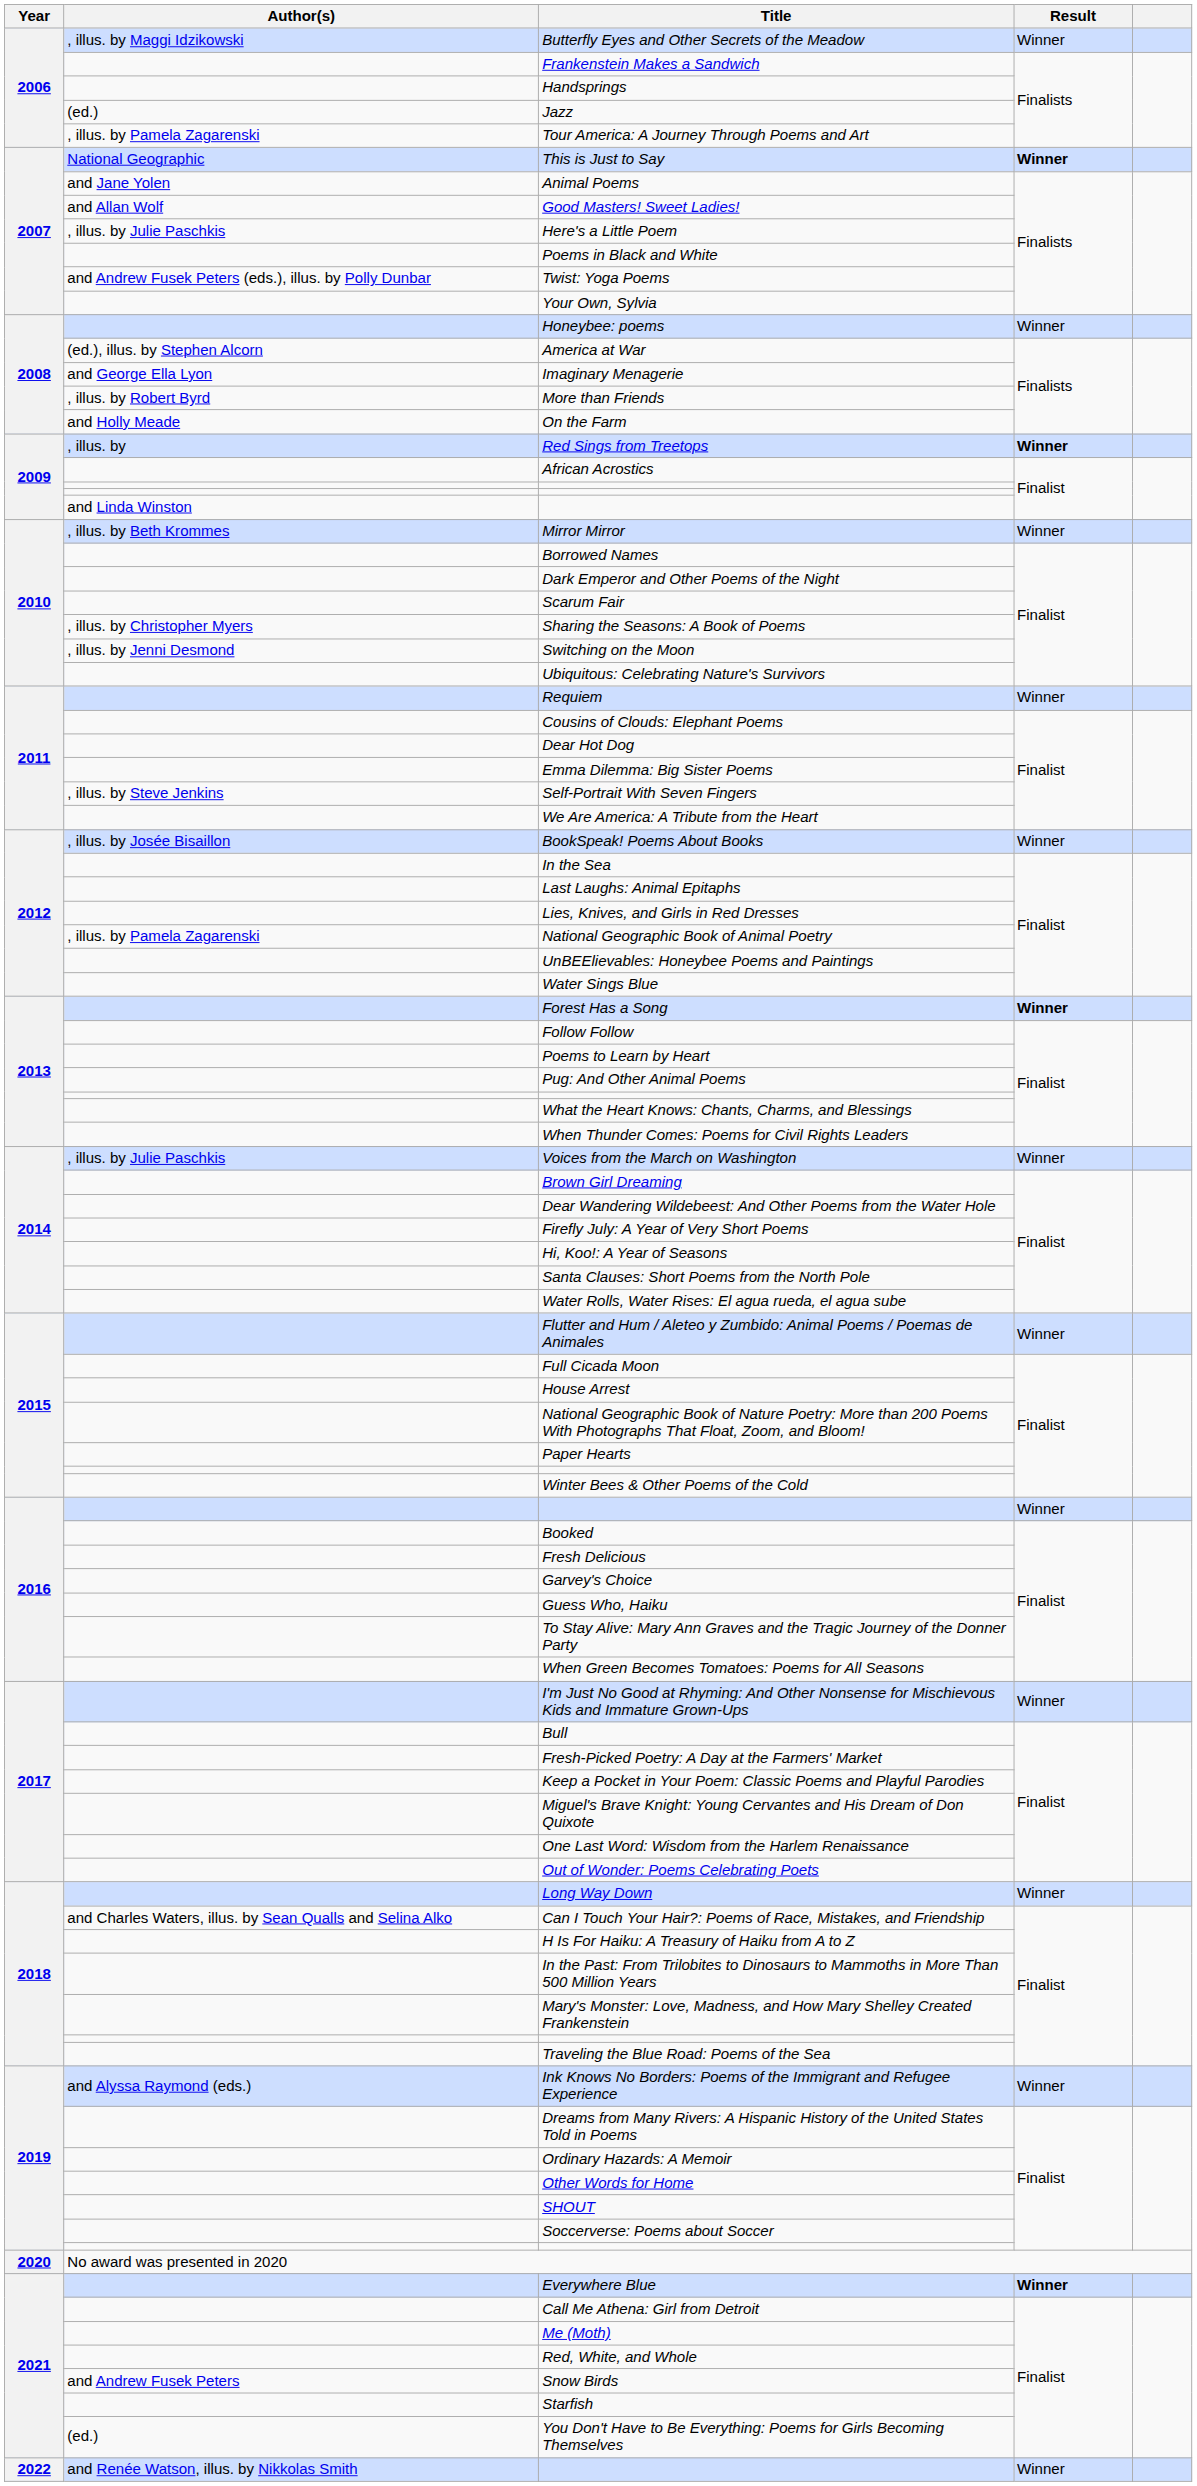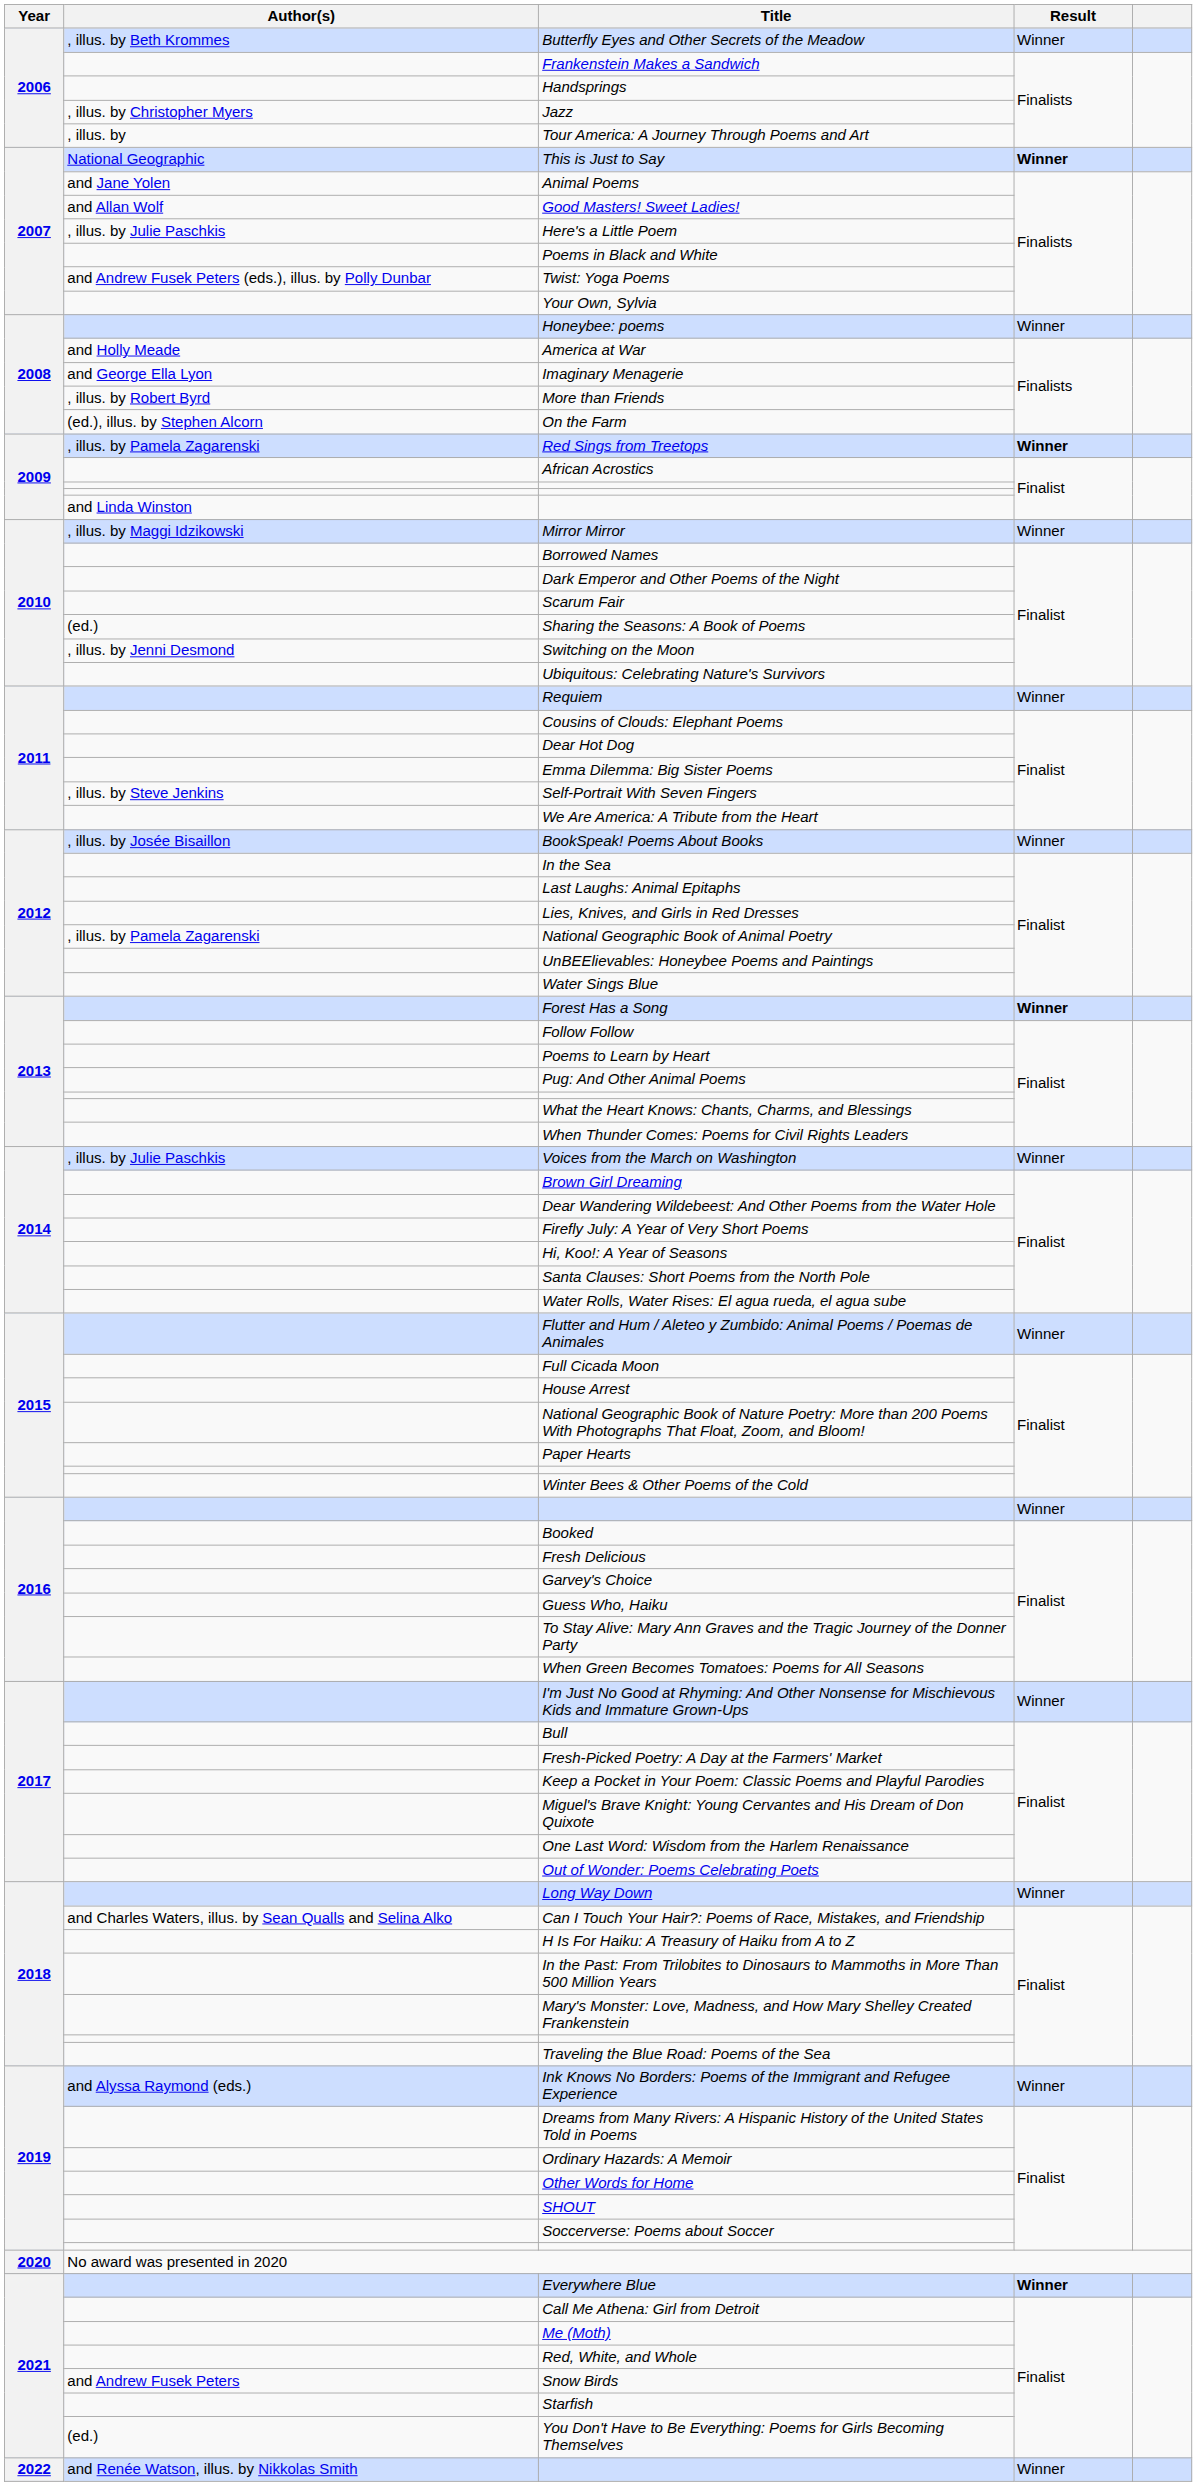 <table class="wikitable sortable mw-collapsible" width="100%">
 <tr>
 <th scope=col width="5%">Year</th>
 <th scope=col width="40%">Author(s)</th>
 <th scope=col width="40%">Title</th>
 <th scope=col width="10%">Result</th>
 <th scope=col width="5%" class="unsortable"></th>
 </tr>
 <tr style="background:#cddeff">
 <th scope=row rowspan="5"><a href='#'>2006</a></th>
-<td>, illus. by <a href='#'>Maggi Idzikowski</a></td>
+<td>, illus. by <a href='#'>Beth Krommes</a></td>
 <td><em>Butterfly Eyes and Other Secrets of the Meadow</em></td>
 <td>Winner</td>
 <td></td>
 </tr>
 <tr>
 <td></td>
 <td><em><a href='#'>Frankenstein Makes a Sandwich</a></em></td>
 <td rowspan="4">Finalists</td>
 <td rowspan="4"></td>
 </tr>
 <tr>
 <td></td>
 <td><em>Handsprings</em></td>
 </tr>
 <tr>
-<td> (ed.)</td>
+<td>, illus. by <a href='#'>Christopher Myers</a></td>
 <td><em>Jazz</em></td>
 </tr>
 <tr>
-<td>, illus. by <a href='#'>Pamela Zagarenski</a></td>
+<td>, illus. by </td>
 <td><em>Tour America: A Journey Through Poems and Art</em></td>
 </tr>
 <tr style="background:#cddeff">
 <th scope=row rowspan="7"><a href='#'>2007</a></th>
 <td><a href='#'>National Geographic</a></td>
 <td><em>This is Just to Say</em></td>
 <td><strong>Winner</strong></td>
 <td></td>
 </tr>
 <tr>
 <td> and <a href='#'>Jane Yolen</a></td>
 <td><em>Animal Poems</em></td>
 <td rowspan="6">Finalists</td>
 <td rowspan="6"></td>
 </tr>
 <tr>
 <td> and <a href='#'>Allan Wolf</a></td>
 <td><em><a href='#'>Good Masters! Sweet Ladies!</a></em></td>
 </tr>
 <tr>
 <td>, illus. by <a href='#'>Julie Paschkis</a></td>
 <td><em>Here's a Little Poem</em></td>
 </tr>
 <tr>
 <td></td>
 <td><em>Poems in Black and White</em></td>
 </tr>
 <tr>
 <td> and <a href='#'>Andrew Fusek Peters</a> (eds.), illus. by <a href='#'>Polly Dunbar</a></td>
 <td><em>Twist: Yoga Poems</em></td>
 </tr>
 <tr>
 <td></td>
 <td><em>Your Own, Sylvia</em></td>
 </tr>
 <tr style="background:#cddeff">
 <th scope=row rowspan="5"><a href='#'>2008</a></th>
 <td></td>
 <td><em>Honeybee: poems</em></td>
 <td>Winner</td>
 <td></td>
 </tr>
 <tr>
-<td> (ed.), illus. by <a href='#'>Stephen Alcorn</a></td>
+<td> and <a href='#'>Holly Meade</a></td>
 <td><em>America at War</em></td>
 <td rowspan="4">Finalists</td>
 <td rowspan="4"></td>
 </tr>
 <tr>
 <td> and <a href='#'>George Ella Lyon</a></td>
 <td><em>Imaginary Menagerie</em></td>
 </tr>
 <tr>
 <td>, illus. by <a href='#'>Robert Byrd</a></td>
 <td><em>More than Friends</em></td>
 </tr>
 <tr>
-<td> and <a href='#'>Holly Meade</a></td>
+<td> (ed.), illus. by <a href='#'>Stephen Alcorn</a></td>
 <td><em>On the Farm</em></td>
 </tr>
 <tr style="background:#cddeff">
 <th scope=row rowspan="5"><a href='#'>2009</a></th>
-<td>, illus. by </td>
+<td>, illus. by <a href='#'>Pamela Zagarenski</a></td>
 <td><em><a href='#'>Red Sings from Treetops</a></em></td>
 <td><strong>Winner</strong></td>
 <td></td>
 </tr>
 <tr>
 <td></td>
 <td><em>African Acrostics</em></td>
 <td rowspan="4">Finalist</td>
 <td rowspan="4"></td>
 </tr>
 <tr>
 <td></td>
 <td></td>
 </tr>
 <tr>
 <td></td>
 <td></td>
 </tr>
 <tr>
 <td> and <a href='#'>Linda Winston</a></td>
 <td></td>
 </tr>
 <tr style="background:#cddeff">
 <th scope=row rowspan="7"><a href='#'>2010</a></th>
-<td>, illus. by <a href='#'>Beth Krommes</a></td>
+<td>, illus. by <a href='#'>Maggi Idzikowski</a></td>
 <td><em>Mirror Mirror</em></td>
 <td>Winner</td>
 <td></td>
 </tr>
 <tr>
 <td></td>
 <td><em>Borrowed Names</em></td>
 <td rowspan="6">Finalist</td>
 <td rowspan="6"></td>
 </tr>
 <tr>
 <td></td>
 <td><em>Dark Emperor and Other Poems of the Night</em></td>
 </tr>
 <tr>
 <td></td>
 <td><em>Scarum Fair</em></td>
 </tr>
 <tr>
-<td>, illus. by <a href='#'>Christopher Myers</a></td>
+<td> (ed.)</td>
 <td><em>Sharing the Seasons: A Book of Poems</em></td>
 </tr>
 <tr>
 <td>, illus. by <a href='#'>Jenni Desmond</a></td>
 <td><em>Switching on the Moon</em></td>
 </tr>
 <tr>
 <td></td>
 <td><em>Ubiquitous: Celebrating Nature's Survivors</em></td>
 </tr>
 <tr style="background:#cddeff">
 <th scope=row rowspan="6"><a href='#'>2011</a></th>
 <td></td>
 <td><em>Requiem</em></td>
 <td>Winner</td>
 <td></td>
 </tr>
 <tr>
 <td></td>
 <td><em>Cousins of Clouds: Elephant Poems</em></td>
 <td rowspan="5">Finalist</td>
 <td rowspan="5"></td>
 </tr>
 <tr>
 <td></td>
 <td><em>Dear Hot Dog</em></td>
 </tr>
 <tr>
 <td></td>
 <td><em>Emma Dilemma: Big Sister Poems</em></td>
 </tr>
 <tr>
 <td>, illus. by <a href='#'>Steve Jenkins</a></td>
 <td><em>Self-Portrait With Seven Fingers</em></td>
 </tr>
 <tr>
 <td></td>
 <td><em>We Are America: A Tribute from the Heart</em></td>
 </tr>
 <tr style="background:#cddeff">
 <th scope=row rowspan="7"><a href='#'>2012</a></th>
 <td>, illus. by <a href='#'>Josée Bisaillon</a></td>
 <td><em>BookSpeak! Poems About Books</em></td>
 <td>Winner</td>
 <td></td>
 </tr>
 <tr>
 <td></td>
 <td><em>In the Sea</em></td>
 <td rowspan="6">Finalist</td>
 <td rowspan="6"></td>
 </tr>
 <tr>
 <td></td>
 <td><em>Last Laughs: Animal Epitaphs</em></td>
 </tr>
 <tr>
 <td></td>
 <td><em>Lies, Knives, and Girls in Red Dresses</em></td>
 </tr>
 <tr>
 <td>, illus. by <a href='#'>Pamela Zagarenski</a></td>
 <td><em>National Geographic Book of Animal Poetry</em></td>
 </tr>
 <tr>
 <td></td>
 <td><em>UnBEElievables: Honeybee Poems and Paintings</em></td>
 </tr>
 <tr>
 <td></td>
 <td><em>Water Sings Blue</em></td>
 </tr>
 <tr style="background:#cddeff">
 <th scope=row rowspan="7"><a href='#'>2013</a></th>
 <td></td>
 <td><em>Forest Has a Song</em></td>
 <td><strong>Winner</strong></td>
 <td></td>
 </tr>
 <tr>
 <td></td>
 <td><em>Follow Follow</em></td>
 <td rowspan="6">Finalist</td>
 <td rowspan="6"></td>
 </tr>
 <tr>
 <td></td>
 <td><em>Poems to Learn by Heart</em></td>
 </tr>
 <tr>
 <td></td>
 <td><em>Pug: And Other Animal Poems</em></td>
 </tr>
 <tr>
 <td></td>
 <td></td>
 </tr>
 <tr>
 <td></td>
 <td><em>What the Heart Knows: Chants, Charms, and Blessings</em></td>
 </tr>
 <tr>
 <td></td>
 <td><em>When Thunder Comes: Poems for Civil Rights Leaders</em></td>
 </tr>
 <tr style="background:#cddeff">
 <th scope=row rowspan="7"><a href='#'>2014</a></th>
 <td>, illus. by <a href='#'>Julie Paschkis</a></td>
 <td><em>Voices from the March on Washington</em></td>
 <td>Winner</td>
 <td></td>
 </tr>
 <tr>
 <td></td>
 <td><em><a href='#'>Brown Girl Dreaming</a></em></td>
 <td rowspan="6">Finalist</td>
 <td rowspan="6"></td>
 </tr>
 <tr>
 <td></td>
 <td><em>Dear Wandering Wildebeest: And Other Poems from the Water Hole</em></td>
 </tr>
 <tr>
 <td></td>
 <td><em>Firefly July: A Year of Very Short Poems</em></td>
 </tr>
 <tr>
 <td></td>
 <td><em>Hi, Koo!: A Year of Seasons</em></td>
 </tr>
 <tr>
 <td></td>
 <td><em>Santa Clauses: Short Poems from the North Pole</em></td>
 </tr>
 <tr>
 <td></td>
 <td><em>Water Rolls, Water Rises: El agua rueda, el agua sube</em></td>
 </tr>
 <tr style="background:#cddeff">
 <th scope=row rowspan="7"><a href='#'>2015</a></th>
 <td></td>
 <td><em>Flutter and Hum / Aleteo y Zumbido: Animal Poems / Poemas de Animales</em></td>
 <td>Winner</td>
 <td></td>
 </tr>
 <tr>
 <td></td>
 <td><em>Full Cicada Moon</em></td>
 <td rowspan="6">Finalist</td>
 <td rowspan="6"></td>
 </tr>
 <tr>
 <td></td>
 <td><em>House Arrest</em></td>
 </tr>
 <tr>
 <td></td>
 <td><em>National Geographic Book of Nature Poetry: More than 200 Poems With Photographs That Float, Zoom, and Bloom!</em></td>
 </tr>
 <tr>
 <td></td>
 <td><em>Paper Hearts</em></td>
 </tr>
 <tr>
 <td></td>
 <td></td>
 </tr>
 <tr>
 <td></td>
 <td><em>Winter Bees & Other Poems of the Cold</em></td>
 </tr>
 <tr style="background:#cddeff">
 <th scope=row rowspan="7"><a href='#'>2016</a></th>
 <td></td>
 <td></td>
 <td>Winner</td>
 <td></td>
 </tr>
 <tr>
 <td></td>
 <td><em>Booked</em></td>
 <td rowspan="6">Finalist</td>
 <td rowspan="6"></td>
 </tr>
 <tr>
 <td></td>
 <td><em>Fresh Delicious</em></td>
 </tr>
 <tr>
 <td></td>
 <td><em>Garvey's Choice</em></td>
 </tr>
 <tr>
 <td></td>
 <td><em>Guess Who, Haiku</em></td>
 </tr>
 <tr>
 <td></td>
 <td><em>To Stay Alive: Mary Ann Graves and the Tragic Journey of the Donner Party</em></td>
 </tr>
 <tr>
 <td></td>
 <td><em>When Green Becomes Tomatoes: Poems for All Seasons</em></td>
 </tr>
 <tr style="background:#cddeff">
 <th scope=row rowspan="7"><a href='#'>2017</a></th>
 <td></td>
 <td><em>I'm Just No Good at Rhyming: And Other Nonsense for Mischievous Kids and Immature Grown-Ups</em></td>
 <td>Winner</td>
 <td></td>
 </tr>
 <tr>
 <td></td>
 <td><em>Bull</em></td>
 <td rowspan="6">Finalist</td>
 <td rowspan="6"></td>
 </tr>
 <tr>
 <td></td>
 <td><em>Fresh-Picked Poetry: A Day at the Farmers' Market</em></td>
 </tr>
 <tr>
 <td></td>
 <td><em>Keep a Pocket in Your Poem: Classic Poems and Playful Parodies</em></td>
 </tr>
 <tr>
 <td></td>
 <td><em>Miguel's Brave Knight: Young Cervantes and His Dream of Don Quixote</em></td>
 </tr>
 <tr>
 <td></td>
 <td><em>One Last Word: Wisdom from the Harlem Renaissance</em></td>
 </tr>
 <tr>
 <td></td>
 <td><em><a href='#'>Out of Wonder: Poems Celebrating Poets</a></em></td>
 </tr>
 <tr style="background:#cddeff">
 <th scope=row rowspan="7"><a href='#'>2018</a></th>
 <td></td>
 <td><em><a href='#'>Long Way Down</a></em></td>
 <td>Winner</td>
 <td></td>
 </tr>
 <tr>
 <td> and Charles Waters, illus. by <a href='#'>Sean Qualls</a> and <a href='#'>Selina Alko</a></td>
 <td><em>Can I Touch Your Hair?: Poems of Race, Mistakes, and Friendship</em></td>
 <td rowspan="6">Finalist</td>
 <td rowspan="6"></td>
 </tr>
 <tr>
 <td></td>
 <td><em>H Is For Haiku: A Treasury of Haiku from A to Z</em></td>
 </tr>
 <tr>
 <td></td>
 <td><em>In the Past: From Trilobites to Dinosaurs to Mammoths in More Than 500 Million Years</em></td>
 </tr>
 <tr>
 <td></td>
 <td><em>Mary's Monster: Love, Madness, and How Mary Shelley Created Frankenstein</em></td>
 </tr>
 <tr>
 <td></td>
 <td><em></em></td>
 </tr>
 <tr>
 <td></td>
 <td><em>Traveling the Blue Road: Poems of the Sea</em></td>
 </tr>
 <tr style="background:#cddeff">
 <th scope=row rowspan="7"><a href='#'>2019</a></th>
 <td> and <a href='#'>Alyssa Raymond</a> (eds.)</td>
 <td><em>Ink Knows No Borders: Poems of the Immigrant and Refugee Experience</em></td>
 <td>Winner</td>
 <td></td>
 </tr>
 <tr>
 <td></td>
 <td><em>Dreams from Many Rivers: A Hispanic History of the United States Told in Poems</em></td>
 <td rowspan="6">Finalist</td>
 <td rowspan="6"></td>
 </tr>
 <tr>
 <td></td>
 <td><em>Ordinary Hazards: A Memoir</em></td>
 </tr>
 <tr>
 <td></td>
 <td><em><a href='#'>Other Words for Home</a></em></td>
 </tr>
 <tr>
 <td></td>
 <td><em><a href='#'>SHOUT</a></em></td>
 </tr>
 <tr>
 <td></td>
 <td><em>Soccerverse: Poems about Soccer</em></td>
 </tr>
 <tr>
 <td></td>
 <td></td>
 </tr>
 <tr>
 <th><a href='#'>2020</a></th>
 <td colspan="4">No award was presented in 2020</td>
 </tr>
 <tr style="background:#cddeff">
 <th scope=row rowspan="7"><a href='#'>2021</a></th>
 <td></td>
 <td><em>Everywhere Blue</em></td>
 <td><strong>Winner</strong></td>
 <td></td>
 </tr>
 <tr>
 <td></td>
 <td><em>Call Me Athena: Girl from Detroit</em></td>
 <td rowspan="6">Finalist</td>
 <td rowspan="6"></td>
 </tr>
 <tr>
 <td></td>
 <td><em><a href='#'>Me (Moth)</a></em></td>
 </tr>
 <tr>
 <td></td>
 <td><em>Red, White, and Whole</em></td>
 </tr>
 <tr>
 <td> and <a href='#'>Andrew Fusek Peters</a></td>
 <td><em>Snow Birds</em></td>
 </tr>
 <tr>
 <td></td>
 <td><em>Starfish</em></td>
 </tr>
 <tr>
 <td> (ed.)</td>
 <td><em>You Don't Have to Be Everything: Poems for Girls Becoming Themselves</em></td>
 </tr>
 <tr style="background:#cddeff">
 <th><a href='#'>2022</a></th>
 <td> and <a href='#'>Renée Watson</a>, illus. by <a href='#'>Nikkolas Smith</a></td>
 <td></td>
 <td>Winner</td>
 <td></td>
 </tr>
 </table>
